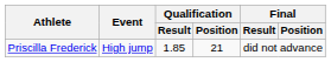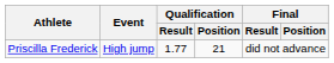 <table class=wikitable style="font-size:90%">
 <tr>
 <th rowspan="2">Athlete</th>
 <th rowspan="2">Event</th>
 <th colspan="2">Qualification</th>
 <th colspan="2">Final</th>
 </tr>
 <tr style="font-size:95%">
 <th>Result</th>
 <th>Position</th>
 <th>Result</th>
 <th>Position</th>
 </tr>
 <tr style=text-align:center>
 <td style=text-align:left><a href='#'>Priscilla Frederick</a></td>
 <td style=text-align:left><a href='#'>High jump</a></td>
-<td>1.85</td>
+<td>1.77</td>
 <td>21</td>
 <td colspan=2>did not advance</td>
 </tr>
 </table>
